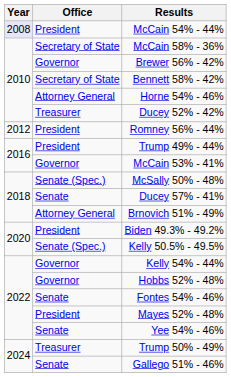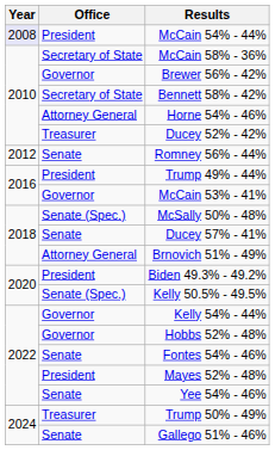 <table class=wikitable>
 <tr>
 <th>Year</th>
 <th>Office</th>
 <th>Results</th>
 </tr>
 <tr>
 <td style="background: lavender;">2008</td>
 <td><a href='#'>President</a></td>
 <td align="right" ><a href='#'>McCain</a> 54% - 44%</td>
 </tr>
 <tr>
 <td rowspan=5>2010</td>
 <td><a href='#'>Secretary of State</a></td>
 <td align="right" ><a href='#'>McCain</a> 58% - 36%</td>
 </tr>
 <tr>
 <td><a href='#'>Governor</a></td>
 <td align="right" ><a href='#'>Brewer</a> 56% - 42%</td>
 </tr>
 <tr>
 <td><a href='#'>Secretary of State</a></td>
 <td align="right" ><a href='#'>Bennett</a> 58% - 42%</td>
 </tr>
 <tr>
 <td><a href='#'>Attorney General</a></td>
 <td align="right" ><a href='#'>Horne</a> 54% - 46%</td>
 </tr>
 <tr>
 <td><a href='#'>Treasurer</a></td>
 <td align="right" ><a href='#'>Ducey</a> 52% - 42%</td>
 </tr>
 <tr>
 <td>2012</td>
-<td><a href='#'>President</a></td>
+<td><a href='#'>Senate</a></td>
 <td align="right" ><a href='#'>Romney</a> 56% - 44%</td>
 </tr>
 <tr>
 <td rowspan=2>2016</td>
 <td><a href='#'>President</a></td>
 <td align="right" ><a href='#'>Trump</a> 49% - 44%</td>
 </tr>
 <tr>
 <td><a href='#'>Governor</a></td>
 <td align="right" ><a href='#'>McCain</a> 53% - 41%</td>
 </tr>
 <tr>
 <td rowspan=3>2018</td>
 <td><a href='#'>Senate (Spec.)</a></td>
 <td align="right" ><a href='#'>McSally</a> 50% - 48%</td>
 </tr>
 <tr>
 <td><a href='#'>Senate</a></td>
 <td align="right" ><a href='#'>Ducey</a> 57% - 41%</td>
 </tr>
 <tr>
 <td><a href='#'>Attorney General</a></td>
 <td align="right" ><a href='#'>Brnovich</a> 51% - 49%</td>
 </tr>
 <tr>
 <td rowspan=2>2020</td>
 <td><a href='#'>President</a></td>
 <td align="right" ><a href='#'>Biden</a> 49.3% - 49.2%</td>
 </tr>
 <tr>
 <td><a href='#'>Senate (Spec.)</a></td>
 <td align="right" ><a href='#'>Kelly</a> 50.5% - 49.5%</td>
 </tr>
 <tr>
 <td rowspan=5>2022</td>
 <td><a href='#'>Governor</a></td>
 <td align="right" ><a href='#'>Kelly</a> 54% - 44%</td>
 </tr>
 <tr>
 <td><a href='#'>Governor</a></td>
 <td align="right" ><a href='#'>Hobbs</a> 52% - 48%</td>
 </tr>
 <tr>
 <td><a href='#'>Senate</a></td>
 <td align="right" ><a href='#'>Fontes</a> 54% - 46%</td>
 </tr>
 <tr>
 <td><a href='#'>President</a></td>
 <td align="right" ><a href='#'>Mayes</a> 52% - 48%</td>
 </tr>
 <tr>
 <td><a href='#'>Senate</a></td>
 <td align="right" ><a href='#'>Yee</a> 54% - 46%</td>
 </tr>
 <tr>
 <td rowspan=2>2024</td>
 <td><a href='#'>Treasurer</a></td>
 <td align="right" ><a href='#'>Trump</a> 50% - 49%</td>
 </tr>
 <tr>
 <td><a href='#'>Senate</a></td>
 <td align="right" ><a href='#'>Gallego</a> 51% - 46%</td>
 </tr>
 </table>
